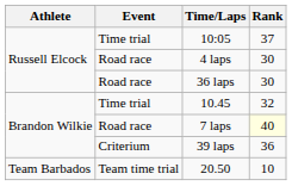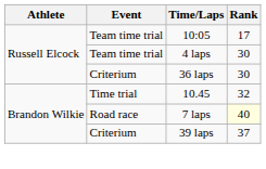 <table class=wikitable style="font-size:90%">
 <tr>
 <th>Athlete</th>
 <th>Event</th>
 <th>Time/Laps</th>
 <th>Rank</th>
 </tr>
 <tr>
 <td rowspan=3>Russell Elcock</td>
-<td>Time trial</td>
+<td>Team time trial</td>
 <td align=center>10:05</td>
-<td align=center>37</td>
+<td align=center>17</td>
 </tr>
 <tr>
-<td>Road race</td>
+<td>Team time trial</td>
 <td align=center>4 laps</td>
 <td align=center>30</td>
 </tr>
 <tr>
-<td>Road race</td>
+<td>Criterium</td>
 <td align=center>36 laps</td>
 <td align=center>30</td>
 </tr>
 <tr>
 <td rowspan=3>Brandon Wilkie</td>
 <td>Time trial</td>
 <td align=center>10.45</td>
 <td align=center>32</td>
 </tr>
 <tr>
 <td>Road race</td>
 <td align=center>7 laps</td>
 <td align=center style="background: lightyellow;">40</td>
 </tr>
 <tr>
 <td>Criterium</td>
 <td align=center>39 laps</td>
-<td align=center>36</td>
-</tr>
-<tr>
-<td>Team Barbados</td>
-<td>Team time trial</td>
-<td align=center>20.50</td>
-<td align=center>10</td>
+<td align=center>37</td>
 </tr>
 </table>
